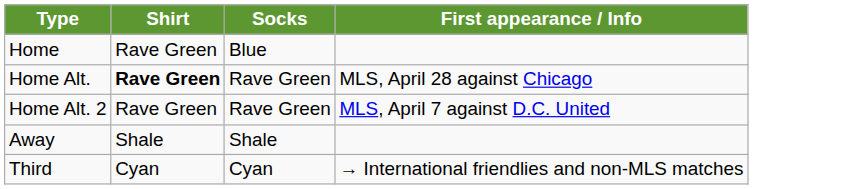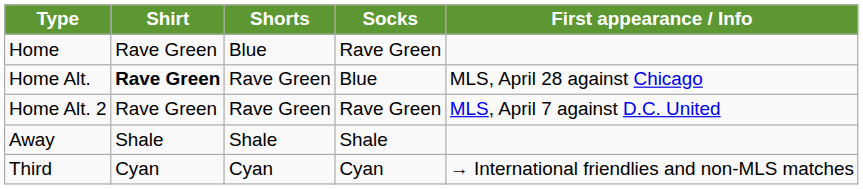 <table class="wikitable">
 <tr>
 <th style="background:#5d9731; color:white; text-align:center;">Type</th>
 <th style="background:#5d9731; color:white; text-align:center;">Shirt</th>
+<th style="background:#5d9731; color:white; text-align:center;">Shorts</th>
 <th style="background:#5d9731; color:white; text-align:center;">Socks</th>
 <th style="background:#5d9731; color:white; text-align:center;">First appearance / Info</th>
 </tr>
 <tr>
 <td>Home</td>
 <td>Rave Green</td>
 <td>Blue</td>
+<td>Rave Green</td>
 <td></td>
 </tr>
 <tr>
 <td>Home Alt.</td>
 <td><strong>Rave Green</strong></td>
 <td>Rave Green</td>
+<td>Blue</td>
 <td>MLS, April 28 against <a href='#'>Chicago</a></td>
 </tr>
 <tr>
 <td>Home Alt. 2</td>
+<td>Rave Green</td>
 <td>Rave Green</td>
 <td>Rave Green</td>
 <td><a href='#'>MLS</a>, April 7 against <a href='#'>D.C. United</a></td>
 </tr>
 <tr>
 <td>Away</td>
 <td>Shale</td>
 <td>Shale</td>
+<td>Shale</td>
 <td></td>
 </tr>
 <tr>
 <td>Third</td>
 <td>Cyan</td>
 <td>Cyan</td>
+<td>Cyan</td>
 <td>→ International friendlies and non-MLS matches</td>
 </tr>
 </table>
